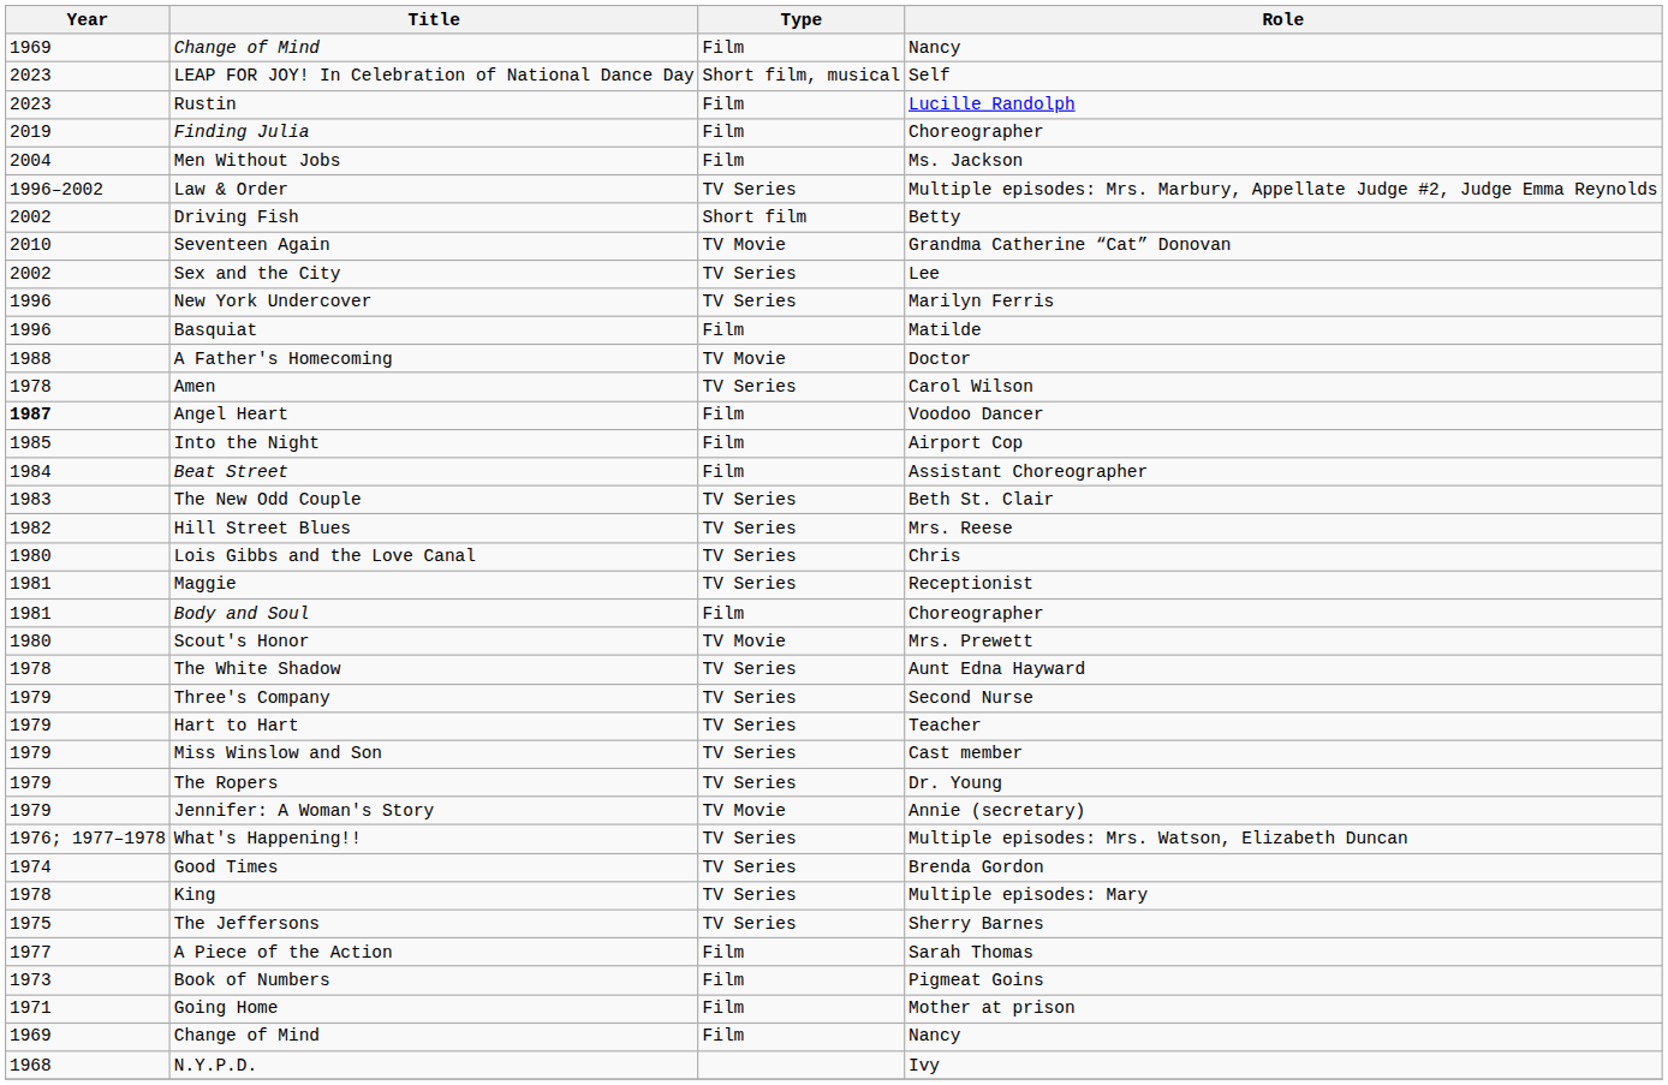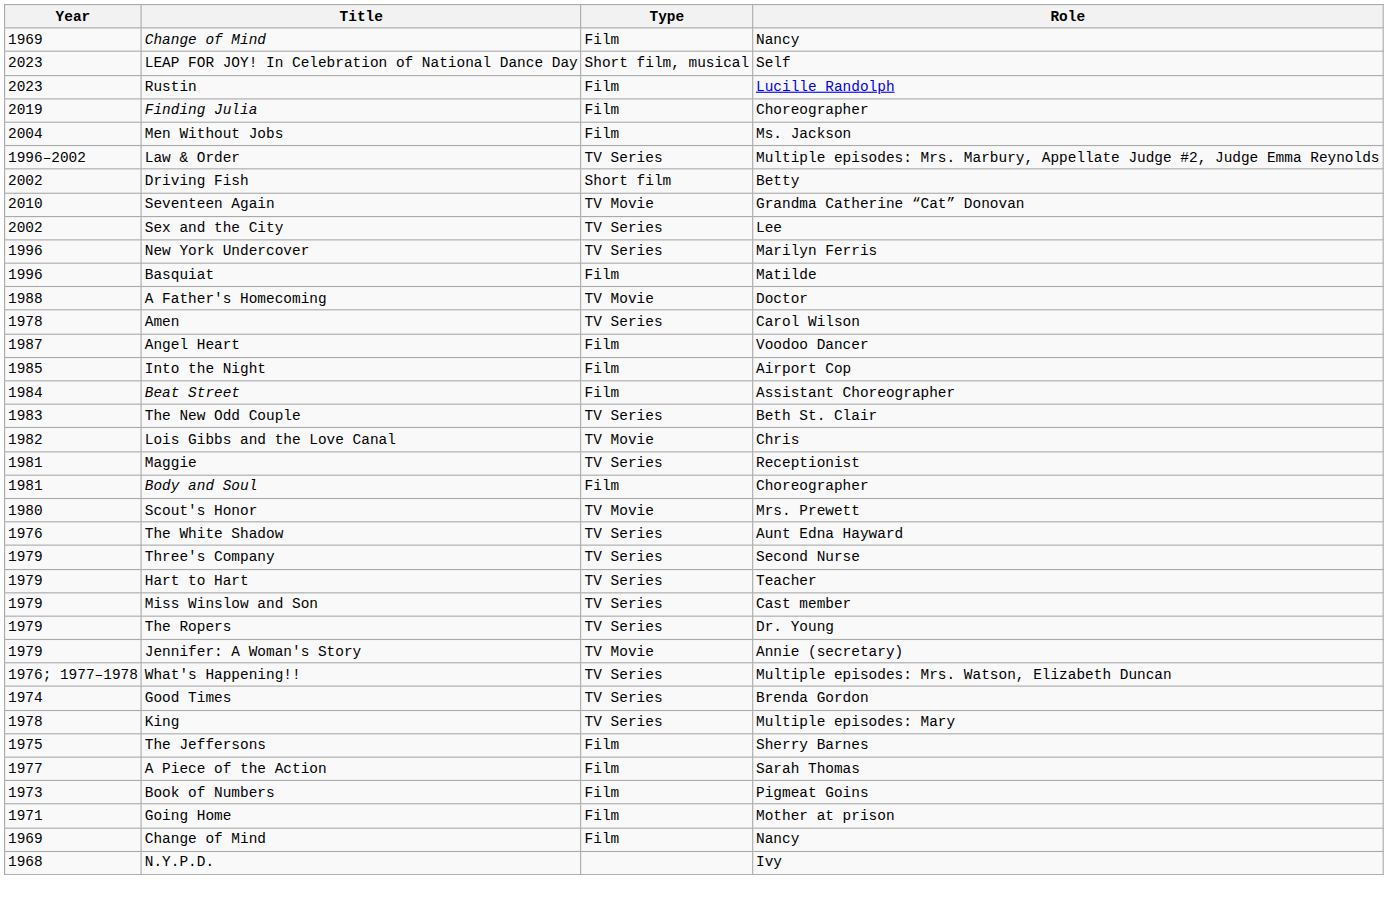 <table class="wikitable sortable">
 <tr>
 <th>Year</th>
 <th>Title</th>
 <th>Type</th>
 <th>Role</th>
 </tr>
 <tr>
 <td>1969</td>
 <td><em>Change of Mind</em></td>
 <td>Film</td>
 <td>Nancy</td>
 </tr>
 <tr>
 <td>2023</td>
 <td>LEAP FOR JOY! In Celebration of National Dance Day</td>
 <td>Short film, musical</td>
 <td>Self</td>
 </tr>
 <tr>
 <td>2023</td>
 <td>Rustin</td>
 <td>Film</td>
 <td><a href='#'>Lucille Randolph</a></td>
 </tr>
 <tr>
 <td>2019</td>
 <td><em>Finding Julia</em></td>
 <td>Film</td>
 <td>Choreographer</td>
 </tr>
 <tr>
 <td>2004</td>
 <td>Men Without Jobs</td>
 <td>Film</td>
 <td>Ms. Jackson</td>
 </tr>
 <tr>
 <td>1996–2002</td>
 <td>Law & Order</td>
 <td>TV Series</td>
 <td>Multiple episodes: Mrs. Marbury, Appellate Judge #2, Judge Emma Reynolds</td>
 </tr>
 <tr>
 <td>2002</td>
 <td>Driving Fish</td>
 <td>Short film</td>
 <td>Betty</td>
 </tr>
 <tr>
 <td>2010</td>
 <td>Seventeen Again</td>
 <td>TV Movie</td>
 <td>Grandma Catherine “Cat” Donovan</td>
 </tr>
 <tr>
 <td>2002</td>
 <td>Sex and the City</td>
 <td>TV Series</td>
 <td>Lee</td>
 </tr>
 <tr>
 <td>1996</td>
 <td>New York Undercover</td>
 <td>TV Series</td>
 <td>Marilyn Ferris</td>
 </tr>
 <tr>
 <td>1996</td>
 <td>Basquiat</td>
 <td>Film</td>
 <td>Matilde</td>
 </tr>
 <tr>
 <td>1988</td>
 <td>A Father's Homecoming</td>
 <td>TV Movie</td>
 <td>Doctor</td>
 </tr>
 <tr>
 <td>1978</td>
 <td>Amen</td>
 <td>TV Series</td>
 <td>Carol Wilson</td>
 </tr>
 <tr>
-<td><strong>1987</strong></td>
+<td>1987</td>
 <td>Angel Heart</td>
 <td>Film</td>
 <td>Voodoo Dancer</td>
 </tr>
 <tr>
 <td>1985</td>
 <td>Into the Night</td>
 <td>Film</td>
 <td>Airport Cop</td>
 </tr>
 <tr>
 <td>1984</td>
 <td><em>Beat Street</em></td>
 <td>Film</td>
 <td>Assistant Choreographer</td>
 </tr>
 <tr>
 <td>1983</td>
 <td>The New Odd Couple</td>
 <td>TV Series</td>
 <td>Beth St. Clair</td>
 </tr>
 <tr>
 <td>1982</td>
-<td>Hill Street Blues</td>
-<td>TV Series</td>
-<td>Mrs. Reese</td>
-</tr>
-<tr>
-<td>1980</td>
 <td>Lois Gibbs and the Love Canal</td>
-<td>TV Series</td>
+<td>TV Movie</td>
 <td>Chris</td>
 </tr>
 <tr>
 <td>1981</td>
 <td>Maggie</td>
 <td>TV Series</td>
 <td>Receptionist</td>
 </tr>
 <tr>
 <td>1981</td>
 <td><em>Body and Soul</em></td>
 <td>Film</td>
 <td>Choreographer</td>
 </tr>
 <tr>
 <td>1980</td>
 <td>Scout's Honor</td>
 <td>TV Movie</td>
 <td>Mrs. Prewett</td>
 </tr>
 <tr>
-<td>1978</td>
+<td>1976</td>
 <td>The White Shadow</td>
 <td>TV Series</td>
 <td>Aunt Edna Hayward</td>
 </tr>
 <tr>
 <td>1979</td>
 <td>Three's Company</td>
 <td>TV Series</td>
 <td>Second Nurse</td>
 </tr>
 <tr>
 <td>1979</td>
 <td>Hart to Hart</td>
 <td>TV Series</td>
 <td>Teacher</td>
 </tr>
 <tr>
 <td>1979</td>
 <td>Miss Winslow and Son</td>
 <td>TV Series</td>
 <td>Cast member</td>
 </tr>
 <tr>
 <td>1979</td>
 <td>The Ropers</td>
 <td>TV Series</td>
 <td>Dr. Young</td>
 </tr>
 <tr>
 <td>1979</td>
 <td>Jennifer: A Woman's Story</td>
 <td>TV Movie</td>
 <td>Annie (secretary)</td>
 </tr>
 <tr>
 <td>1976; 1977–1978</td>
 <td>What's Happening!!</td>
 <td>TV Series</td>
 <td>Multiple episodes: Mrs. Watson, Elizabeth Duncan</td>
 </tr>
 <tr>
 <td>1974</td>
 <td>Good Times</td>
 <td>TV Series</td>
 <td>Brenda Gordon</td>
 </tr>
 <tr>
 <td>1978</td>
 <td>King</td>
 <td>TV Series</td>
 <td>Multiple episodes: Mary</td>
 </tr>
 <tr>
 <td>1975</td>
 <td>The Jeffersons</td>
-<td>TV Series</td>
+<td>Film</td>
 <td>Sherry Barnes</td>
 </tr>
 <tr>
 <td>1977</td>
 <td>A Piece of the Action</td>
 <td>Film</td>
 <td>Sarah Thomas</td>
 </tr>
 <tr>
 <td>1973</td>
 <td>Book of Numbers</td>
 <td>Film</td>
 <td>Pigmeat Goins</td>
 </tr>
 <tr>
 <td>1971</td>
 <td>Going Home</td>
 <td>Film</td>
 <td>Mother at prison</td>
 </tr>
 <tr>
 <td>1969</td>
 <td>Change of Mind</td>
 <td>Film</td>
 <td>Nancy</td>
 </tr>
 <tr>
 <td>1968</td>
 <td>N.Y.P.D.</td>
 <td></td>
 <td>Ivy</td>
 </tr>
 <tr>
 </tr>
 </table>
